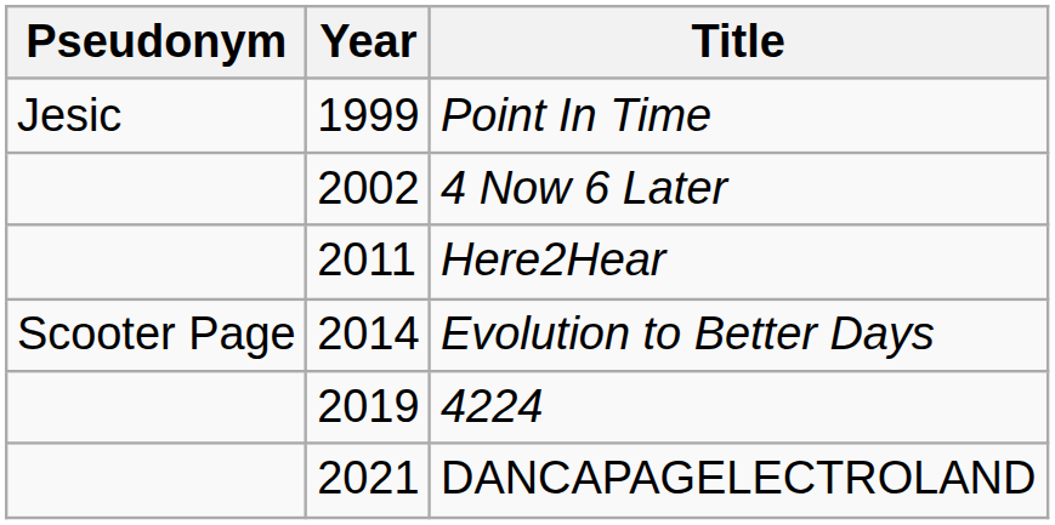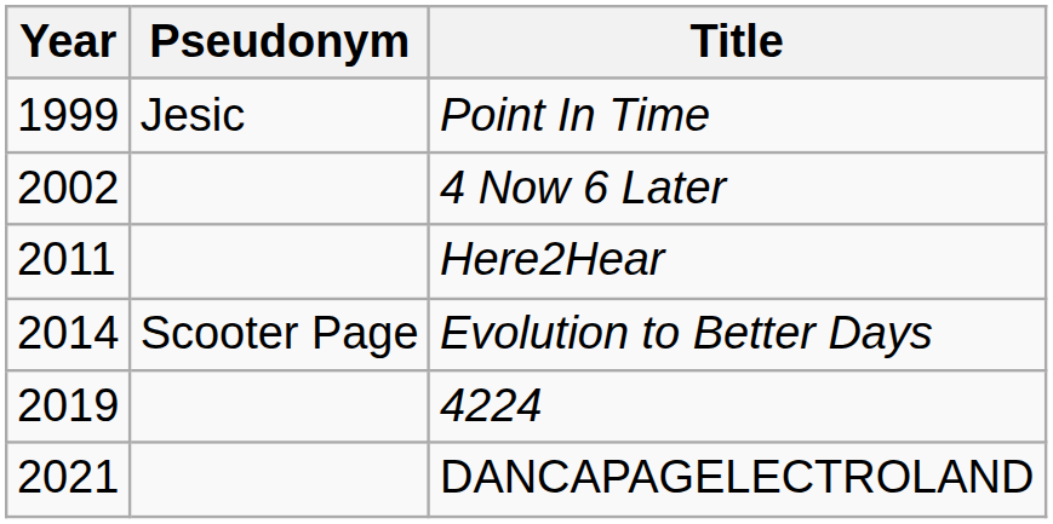 <table class="wikitable sortable">
 <tr>
+<th>Year</th>
 <th>Pseudonym</th>
-<th>Year</th>
 <th>Title</th>
 </tr>
 <tr>
+<td>1999</td>
 <td>Jesic</td>
-<td>1999</td>
 <td><em>Point In Time</em></td>
 </tr>
 <tr>
+<td>2002</td>
 <td></td>
-<td>2002</td>
 <td><em>4 Now 6 Later</em></td>
 </tr>
 <tr>
+<td>2011</td>
 <td></td>
-<td>2011</td>
 <td><em>Here2Hear</em></td>
 </tr>
 <tr>
+<td>2014</td>
 <td>Scooter Page</td>
-<td>2014</td>
 <td><em>Evolution to Better Days</em></td>
 </tr>
 <tr>
+<td>2019</td>
 <td></td>
-<td>2019</td>
 <td><em>4224</em></td>
 </tr>
 <tr>
+<td>2021</td>
 <td></td>
-<td>2021</td>
 <td>DANCAPAGELECTROLAND</td>
 </tr>
 </table>
